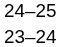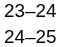 <table style="text-align:center">
 <tr>
 <th width=200></th>
 <th width=100></th>
 <th width=200></th>
 </tr>
 <tr>
 <td align=right></td>
-<td>24–25</td>
+<td>23–24</td>
 <td align=left><strong></strong></td>
 </tr>
 <tr>
 <td align=right></td>
-<td>23–24</td>
+<td>24–25</td>
 <td align=left><strong></strong></td>
 </tr>
 <tr>
 </tr>
 </table>
